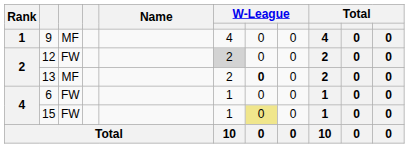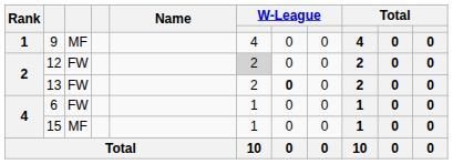 <table class="wikitable sortable" style="text-align:center;">
 <tr>
 <th rowspan="2" width="15">Rank</th>
 <th rowspan="2" width="15"></th>
 <th rowspan="2" width="15"></th>
 <th rowspan="2" width="15"></th>
 <th rowspan="2" width="145">Name</th>
 <th colspan="3" width="120"><a href='#'>W-League</a></th>
 <th colspan="3" width="120">Total</th>
 </tr>
 <tr>
 <th style="width:30px"></th>
 <th style="width:30px"></th>
 <th style="width:30px"></th>
 <th style="width:30px"></th>
 <th style="width:30px"></th>
 <th style="width:30px"></th>
 </tr>
 <tr>
 <th>1</th>
 <td>9</td>
 <td>MF</td>
 <td></td>
 <td align="left"><br></td>
 <td>4</td>
 <td>0</td>
 <td>0<br></td>
 <th>4</th>
 <th>0</th>
 <th>0</th>
 </tr>
 <tr>
 <th rowspan="2">2</th>
 <td>12</td>
 <td>FW</td>
 <td></td>
 <td align="left"><br></td>
 <td style="background: lightgrey;">2</td>
 <td>0</td>
 <td>0<br></td>
 <th>2</th>
 <th>0</th>
 <th>0</th>
 </tr>
 <tr>
 <td>13</td>
-<td>MF</td>
+<td>FW</td>
 <td></td>
 <td align="left"><br></td>
 <td>2</td>
 <td><strong>0</strong></td>
 <td>0<br></td>
 <th>2</th>
 <th>0</th>
 <th>0</th>
 </tr>
 <tr>
 <th rowspan="2">4</th>
 <td>6</td>
 <td>FW</td>
 <td></td>
 <td align="left"><br></td>
 <td>1</td>
 <td>0</td>
 <td>0<br></td>
 <th>1</th>
 <th>0</th>
 <th>0</th>
 </tr>
 <tr>
 <td>15</td>
-<td>FW</td>
+<td>MF</td>
 <td></td>
 <td align="left"><br></td>
 <td>1</td>
-<td style="background: khaki;">0</td>
+<td>0</td>
 <td>0<br></td>
 <th>1</th>
 <th>0</th>
 <th>0</th>
 </tr>
 <tr>
 <th colspan="5">Total<br></th>
 <th>10</th>
 <th>0</th>
 <th>0<br></th>
 <th>10</th>
 <th>0</th>
 <th>0</th>
 </tr>
 </table>
